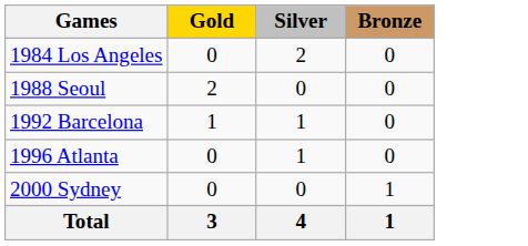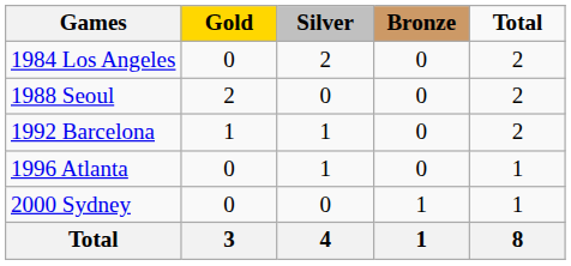 <table class="wikitable">
 <tr align=center>
 <th>Games</th>
 <td width=60 bgcolor=gold><strong>Gold</strong></td>
 <td width=60 bgcolor=silver><strong>Silver</strong></td>
 <td width=60 bgcolor=cc9966><strong>Bronze</strong></td>
+<td width=60><strong>Total</strong></td>
 </tr>
 <tr align=center>
 <td align=left><a href='#'>1984 Los Angeles</a></td>
 <td>0</td>
 <td>2</td>
 <td>0</td>
+<td>2</td>
 </tr>
 <tr align=center>
 <td align=left><a href='#'>1988 Seoul</a></td>
 <td>2</td>
 <td>0</td>
 <td>0</td>
+<td>2</td>
 </tr>
 <tr align=center>
 <td align=left><a href='#'>1992 Barcelona</a></td>
 <td>1</td>
 <td>1</td>
 <td>0</td>
+<td>2</td>
 </tr>
 <tr align=center>
 <td align=left><a href='#'>1996 Atlanta</a></td>
 <td>0</td>
 <td>1</td>
 <td>0</td>
+<td>1</td>
 </tr>
 <tr align=center>
 <td align=left><a href='#'>2000 Sydney</a></td>
 <td>0</td>
 <td>0</td>
+<td>1</td>
 <td>1</td>
 </tr>
 <tr align=center>
 <th>Total</th>
 <th>3</th>
 <th>4</th>
 <th>1</th>
+<th>8</th>
 </tr>
 </table>
